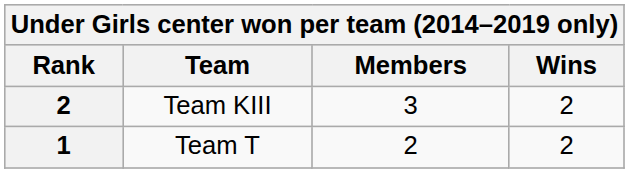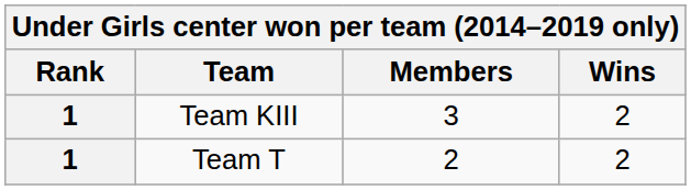 <table class="wikitable sortable plainrowheaders" style=text-align:center>
 <tr>
 <th colspan=4>Under Girls center won per team (2014–2019 only)</th>
 </tr>
 <tr>
 <th scope=col>Rank</th>
 <th scope=col>Team</th>
 <th scope=col>Members</th>
 <th scope=col>Wins</th>
 </tr>
 <tr>
-<th scope=row style=text-align:center>2</th>
+<th scope=row style=text-align:center>1</th>
 <td>Team KIII</td>
 <td>3</td>
 <td>2</td>
 </tr>
 <tr>
 <th scope=row style=text-align:center>1</th>
 <td>Team T</td>
 <td>2</td>
 <td>2</td>
 </tr>
 </table>
